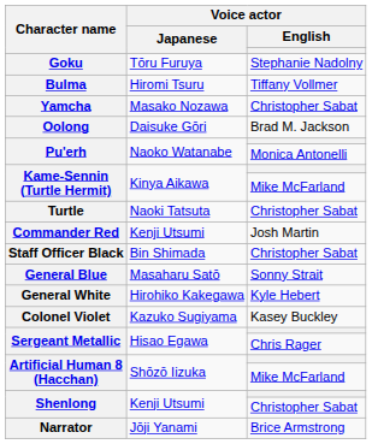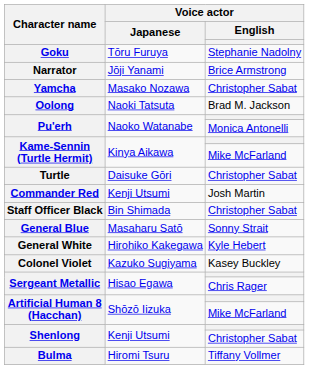 <table class="wikitable plainrowheaders">
 <tr>
 <th rowspan="3">Character name</th>
 <th colspan="2">Voice actor</th>
 </tr>
 <tr>
 <th rowspan="2">Japanese</th>
 <th>English</th>
 </tr>
 <tr>
 <th></th>
 </tr>
 <tr>
 <th scope="row"><a href='#'>Goku</a></th>
 <td><a href='#'>Tōru Furuya</a></td>
 <td><a href='#'>Stephanie Nadolny</a></td>
 </tr>
 <tr>
-<th scope="row"><a href='#'>Bulma</a></th>
-<td><a href='#'>Hiromi Tsuru</a></td>
-<td><a href='#'>Tiffany Vollmer</a></td>
+<th scope="row">Narrator</th>
+<td><a href='#'>Jōji Yanami</a></td>
+<td><a href='#'>Brice Armstrong</a></td>
 </tr>
 <tr>
 <th scope="row"><a href='#'>Yamcha</a></th>
 <td><a href='#'>Masako Nozawa</a></td>
 <td><a href='#'>Christopher Sabat</a></td>
 </tr>
 <tr>
 <th scope="row"><a href='#'>Oolong</a></th>
-<td><a href='#'>Daisuke Gōri</a></td>
+<td><a href='#'>Naoki Tatsuta</a></td>
 <td>Brad M. Jackson</td>
 </tr>
 <tr>
 <th scope="row" rowspan="2"><a href='#'>Pu'erh</a></th>
 <td rowspan="2"><a href='#'>Naoko Watanabe</a></td>
 <th></th>
 </tr>
 <tr>
 <td><a href='#'>Monica Antonelli</a></td>
 </tr>
 <tr>
 <th scope="row" rowspan="2"><a href='#'>Kame-Sennin<br>(Turtle Hermit)</a></th>
 <td rowspan="2"><a href='#'>Kinya Aikawa</a></td>
 <th></th>
 </tr>
 <tr>
 <td><a href='#'>Mike McFarland</a></td>
 </tr>
 <tr>
 <th scope="row">Turtle</th>
-<td><a href='#'>Naoki Tatsuta</a></td>
+<td><a href='#'>Daisuke Gōri</a></td>
 <td><a href='#'>Christopher Sabat</a></td>
 </tr>
 <tr>
 <th scope="row"><a href='#'>Commander Red</a></th>
 <td><a href='#'>Kenji Utsumi</a></td>
 <td>Josh Martin</td>
 </tr>
 <tr>
 <th scope="row">Staff Officer Black</th>
 <td><a href='#'>Bin Shimada</a></td>
 <td><a href='#'>Christopher Sabat</a></td>
 </tr>
 <tr>
 <th scope="row"><a href='#'>General Blue</a></th>
 <td><a href='#'>Masaharu Satō</a></td>
 <td><a href='#'>Sonny Strait</a></td>
 </tr>
 <tr>
 <th scope="row">General White</th>
 <td><a href='#'>Hirohiko Kakegawa</a></td>
 <td><a href='#'>Kyle Hebert</a></td>
 </tr>
 <tr>
 <th scope="row">Colonel Violet</th>
 <td><a href='#'>Kazuko Sugiyama</a></td>
 <td>Kasey Buckley</td>
 </tr>
 <tr>
 <th scope="row" rowspan="2"><a href='#'>Sergeant Metallic</a></th>
 <td rowspan="2"><a href='#'>Hisao Egawa</a></td>
 <th></th>
 </tr>
 <tr>
 <td><a href='#'>Chris Rager</a></td>
 </tr>
 <tr>
 <th scope="row" rowspan="2"><a href='#'>Artificial Human 8<br>(Hacchan)</a></th>
 <td rowspan="2"><a href='#'>Shōzō Iizuka</a></td>
 <th></th>
 </tr>
 <tr>
 <td><a href='#'>Mike McFarland</a></td>
 </tr>
 <tr>
 <th scope="row" rowspan="2"><a href='#'>Shenlong</a></th>
 <td rowspan="2"><a href='#'>Kenji Utsumi</a></td>
 <th></th>
 </tr>
 <tr>
 <td><a href='#'>Christopher Sabat</a></td>
 </tr>
 <tr>
-<th scope="row">Narrator</th>
-<td><a href='#'>Jōji Yanami</a></td>
-<td><a href='#'>Brice Armstrong</a></td>
+<th scope="row"><a href='#'>Bulma</a></th>
+<td><a href='#'>Hiromi Tsuru</a></td>
+<td><a href='#'>Tiffany Vollmer</a></td>
 </tr>
 </table>
